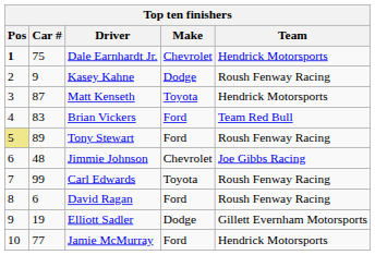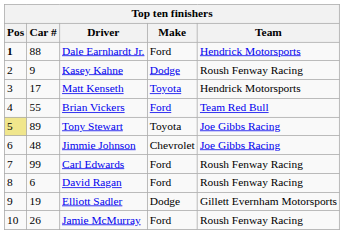 <table class="wikitable" style="font-size: 90%;">
 <tr>
 <th colspan=9>Top ten finishers</th>
 </tr>
 <tr>
 <th>Pos</th>
 <th>Car #</th>
 <th>Driver</th>
 <th>Make</th>
 <th>Team</th>
 </tr>
 <tr>
 <td><strong>1</strong></td>
-<td>75</td>
+<td>88</td>
 <td><a href='#'>Dale Earnhardt Jr.</a></td>
-<td><a href='#'>Chevrolet</a></td>
+<td>Ford</td>
 <td><a href='#'>Hendrick Motorsports</a></td>
 </tr>
 <tr>
 <td>2</td>
 <td>9</td>
 <td><a href='#'>Kasey Kahne</a></td>
 <td><a href='#'>Dodge</a></td>
 <td>Roush Fenway Racing</td>
 </tr>
 <tr>
 <td>3</td>
-<td>87</td>
+<td>17</td>
 <td><a href='#'>Matt Kenseth</a></td>
 <td><a href='#'>Toyota</a></td>
 <td>Hendrick Motorsports</td>
 </tr>
 <tr>
 <td>4</td>
-<td>83</td>
+<td>55</td>
 <td><a href='#'>Brian Vickers</a></td>
 <td><a href='#'>Ford</a></td>
 <td><a href='#'>Team Red Bull</a></td>
 </tr>
 <tr>
 <td style="background: khaki;">5</td>
 <td>89</td>
 <td><a href='#'>Tony Stewart</a></td>
-<td>Ford</td>
-<td>Roush Fenway Racing</td>
+<td>Toyota</td>
+<td><a href='#'>Joe Gibbs Racing</a></td>
 </tr>
 <tr>
 <td>6</td>
 <td>48</td>
 <td><a href='#'>Jimmie Johnson</a></td>
 <td>Chevrolet</td>
 <td><a href='#'>Joe Gibbs Racing</a></td>
 </tr>
 <tr>
 <td>7</td>
 <td>99</td>
 <td><a href='#'>Carl Edwards</a></td>
-<td>Toyota</td>
+<td>Ford</td>
 <td>Roush Fenway Racing</td>
 </tr>
 <tr>
 <td>8</td>
 <td>6</td>
 <td><a href='#'>David Ragan</a></td>
 <td>Ford</td>
 <td>Roush Fenway Racing</td>
 </tr>
 <tr>
 <td>9</td>
 <td>19</td>
 <td><a href='#'>Elliott Sadler</a></td>
 <td>Dodge</td>
 <td>Gillett Evernham Motorsports</td>
 </tr>
 <tr>
 <td>10</td>
-<td>77</td>
+<td>26</td>
 <td><a href='#'>Jamie McMurray</a></td>
 <td>Ford</td>
-<td>Hendrick Motorsports</td>
+<td>Roush Fenway Racing</td>
 </tr>
 </table>
